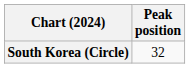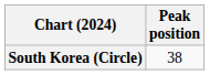 <table class="wikitable plainrowheaders" style="text-align:center">
 <tr>
 <th scope="col">Chart (2024)</th>
 <th scope="col">Peak<br>position</th>
 </tr>
 <tr>
 <th scope="row">South Korea (Circle)</th>
-<td>32</td>
+<td>38</td>
 </tr>
 </table>
